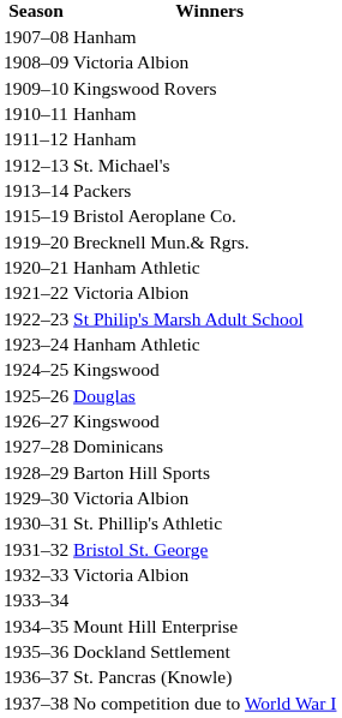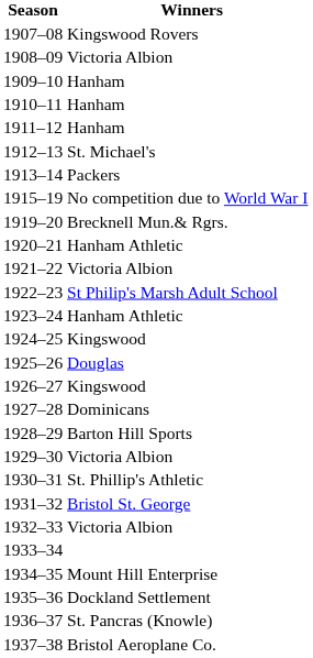 <table>
 <tr>
 <th>Season</th>
 <th>  Winners</th>
 </tr>
 <tr>
 <td>1907–08</td>
-<td>Hanham</td>
+<td>Kingswood Rovers</td>
 </tr>
 <tr>
 <td>1908–09</td>
 <td>Victoria Albion</td>
 </tr>
 <tr>
 <td>1909–10</td>
-<td>Kingswood Rovers</td>
+<td>Hanham</td>
 </tr>
 <tr>
 <td>1910–11</td>
 <td>Hanham</td>
 </tr>
 <tr>
 <td>1911–12</td>
 <td>Hanham</td>
 </tr>
 <tr>
 <td>1912–13</td>
 <td>St. Michael's</td>
 </tr>
 <tr>
 <td>1913–14</td>
 <td>Packers</td>
 </tr>
 <tr>
 <td>1915–19</td>
-<td>Bristol Aeroplane Co.</td>
+<td>No competition due to <a href='#'>World War I</a></td>
 </tr>
 <tr>
 <td>1919–20</td>
 <td>Brecknell Mun.& Rgrs.</td>
 </tr>
 <tr>
 <td>1920–21</td>
 <td>Hanham Athletic</td>
 </tr>
 <tr>
 <td>1921–22</td>
 <td>Victoria Albion</td>
 </tr>
 <tr>
 <td>1922–23</td>
 <td><a href='#'>St Philip's Marsh Adult School</a></td>
 </tr>
 <tr>
 <td>1923–24</td>
 <td>Hanham Athletic</td>
 </tr>
 <tr>
 <td>1924–25</td>
 <td>Kingswood</td>
 </tr>
 <tr>
 <td>1925–26</td>
 <td><a href='#'>Douglas</a></td>
 </tr>
 <tr>
 <td>1926–27</td>
 <td>Kingswood</td>
 </tr>
 <tr>
 <td>1927–28</td>
 <td>Dominicans</td>
 </tr>
 <tr>
 <td>1928–29</td>
 <td>Barton Hill Sports</td>
 </tr>
 <tr>
 <td>1929–30</td>
 <td>Victoria Albion</td>
 </tr>
 <tr>
 <td>1930–31</td>
 <td>St. Phillip's Athletic</td>
 </tr>
 <tr>
 <td>1931–32</td>
 <td><a href='#'>Bristol St. George</a></td>
 </tr>
 <tr>
 <td>1932–33</td>
 <td>Victoria Albion</td>
 </tr>
 <tr>
 <td>1933–34</td>
 <td></td>
 </tr>
 <tr>
 <td>1934–35</td>
 <td>Mount Hill Enterprise</td>
 </tr>
 <tr>
 <td>1935–36</td>
 <td>Dockland Settlement</td>
 </tr>
 <tr>
 <td>1936–37</td>
 <td>St. Pancras (Knowle)</td>
 </tr>
 <tr>
 <td>1937–38</td>
-<td>No competition due to <a href='#'>World War I</a></td>
+<td>Bristol Aeroplane Co.</td>
 </tr>
 </table>
